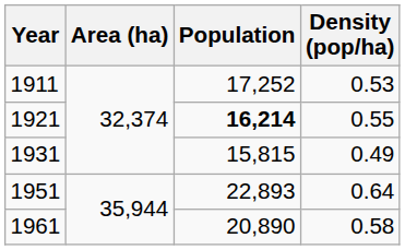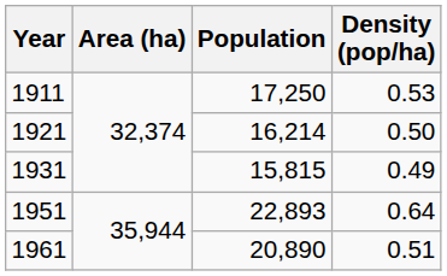 <table class="wikitable">
 <tr>
 <th>Year</th>
 <th>Area (ha)<br></th>
 <th>Population<br></th>
 <th>Density<br>(pop/ha)</th>
 </tr>
 <tr>
 <td>1911</td>
 <td style="text-align:right;" rowspan="3">32,374</td>
-<td style="text-align:right;">17,252</td>
+<td style="text-align:right;">17,250</td>
 <td style="text-align:right;">0.53</td>
 </tr>
 <tr>
 <td>1921</td>
-<td style="text-align:right;"><strong>16,214</strong></td>
-<td style="text-align:right;">0.55</td>
+<td style="text-align:right;">16,214</td>
+<td style="text-align:right;">0.50</td>
 </tr>
 <tr>
 <td>1931</td>
 <td style="text-align:right;">15,815</td>
 <td style="text-align:right;">0.49</td>
 </tr>
 <tr>
 <td>1951</td>
 <td style="text-align:right;" rowspan="2">35,944</td>
 <td style="text-align:right;">22,893</td>
 <td style="text-align:right;">0.64</td>
 </tr>
 <tr>
 <td>1961</td>
 <td style="text-align:right;">20,890</td>
-<td style="text-align:right;">0.58</td>
+<td style="text-align:right;">0.51</td>
 </tr>
 </table>
